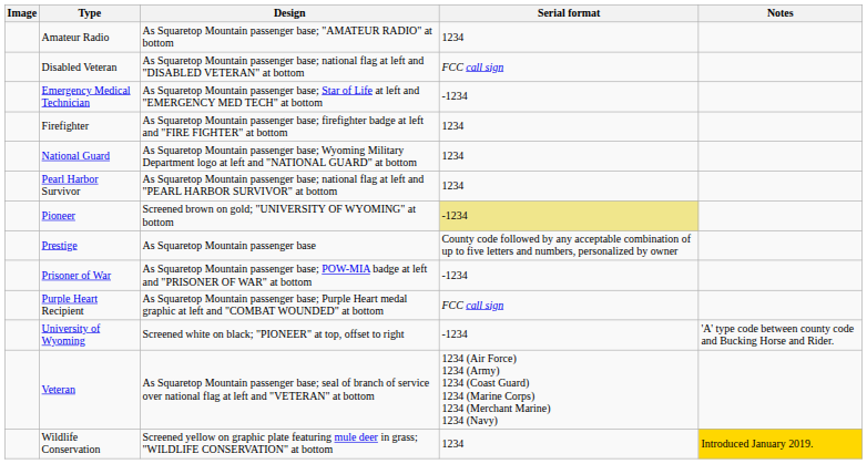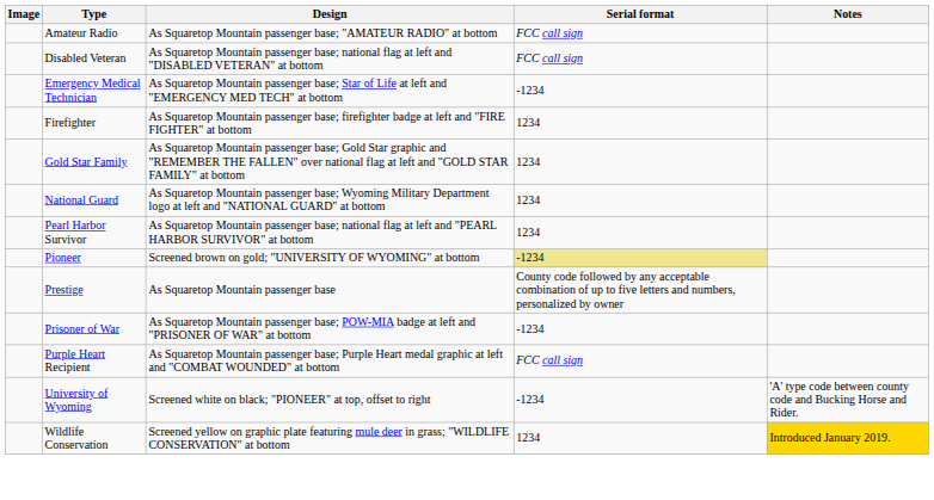 <table class="wikitable">
 <tr>
 <th>Image</th>
 <th>Type</th>
 <th>Design</th>
 <th>Serial format</th>
 <th>Notes</th>
 </tr>
 <tr>
 <td></td>
 <td>Amateur Radio</td>
 <td>As Squaretop Mountain passenger base; "AMATEUR RADIO" at bottom</td>
-<td>1234</td>
+<td><em>FCC <a href='#'>call sign</a></em></td>
 <td></td>
 </tr>
 <tr>
 <td></td>
 <td>Disabled Veteran</td>
 <td>As Squaretop Mountain passenger base; national flag at left and "DISABLED VETERAN" at bottom</td>
 <td><em>FCC <a href='#'>call sign</a></em></td>
 <td></td>
 </tr>
 <tr>
 <td></td>
 <td><a href='#'>Emergency Medical Technician</a></td>
 <td>As Squaretop Mountain passenger base; <a href='#'>Star of Life</a> at left and "EMERGENCY MED TECH" at bottom</td>
 <td>-1234</td>
 <td></td>
 </tr>
 <tr>
 <td></td>
 <td>Firefighter</td>
 <td>As Squaretop Mountain passenger base; firefighter badge at left and "FIRE FIGHTER" at bottom</td>
+<td>1234</td>
+<td></td>
+</tr>
+<tr>
+<td></td>
+<td><a href='#'>Gold Star Family</a></td>
+<td>As Squaretop Mountain passenger base; Gold Star graphic and "REMEMBER THE FALLEN" over national flag at left and "GOLD STAR FAMILY" at bottom</td>
 <td>1234</td>
 <td></td>
 </tr>
 <tr>
 <td></td>
 <td><a href='#'>National Guard</a></td>
 <td>As Squaretop Mountain passenger base; Wyoming Military Department logo at left and "NATIONAL GUARD" at bottom</td>
 <td>1234</td>
 <td></td>
 </tr>
 <tr>
 <td></td>
 <td><a href='#'>Pearl Harbor</a> Survivor</td>
 <td>As Squaretop Mountain passenger base; national flag at left and "PEARL HARBOR SURVIVOR" at bottom</td>
 <td>1234</td>
 <td></td>
 </tr>
 <tr>
 <td></td>
 <td><a href='#'>Pioneer</a></td>
 <td>Screened brown on gold; "UNIVERSITY OF WYOMING" at bottom</td>
 <td style="background: khaki;">-1234</td>
 <td></td>
 </tr>
 <tr>
 <td></td>
 <td><a href='#'>Prestige</a></td>
 <td>As Squaretop Mountain passenger base</td>
 <td>County code followed by any acceptable combination of up to five letters and numbers, personalized by owner</td>
 <td></td>
 </tr>
 <tr>
 <td></td>
 <td><a href='#'>Prisoner of War</a></td>
 <td>As Squaretop Mountain passenger base; <a href='#'>POW-MIA</a> badge at left and "PRISONER OF WAR" at bottom</td>
 <td>-1234</td>
 <td></td>
 </tr>
 <tr>
 <td></td>
 <td><a href='#'>Purple Heart</a> Recipient</td>
 <td>As Squaretop Mountain passenger base; Purple Heart medal graphic at left and "COMBAT WOUNDED" at bottom</td>
 <td><em>FCC <a href='#'>call sign</a></em></td>
 <td></td>
 </tr>
 <tr>
 <td></td>
 <td><a href='#'>University of Wyoming</a></td>
 <td>Screened white on black; "PIONEER" at top, offset to right</td>
 <td>-1234</td>
 <td>'A' type code between county code and Bucking Horse and Rider.</td>
 </tr>
 <tr>
 <td></td>
-<td><a href='#'>Veteran</a></td>
-<td>As Squaretop Mountain passenger base; seal of branch of service over national flag at left and "VETERAN" at bottom</td>
-<td>1234 (Air Force)<br>1234 (Army)<br>1234 (Coast Guard)<br>1234 (Marine Corps)<br>1234 (Merchant Marine)<br>1234 (Navy)</td>
-<td></td>
-</tr>
-<tr>
-<td></td>
 <td>Wildlife Conservation</td>
 <td>Screened yellow on graphic plate featuring <a href='#'>mule deer</a> in grass; "WILDLIFE CONSERVATION" at bottom</td>
 <td>1234</td>
 <td style="background: gold;">Introduced January 2019.</td>
 </tr>
 </table>
